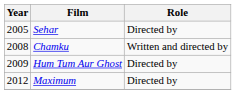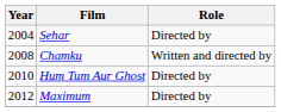 <table class="wikitable">
 <tr>
 <th>Year</th>
 <th>Film</th>
 <th>Role</th>
 </tr>
 <tr>
-<td>2005</td>
+<td>2004</td>
 <td><em><a href='#'>Sehar</a></em></td>
 <td>Directed by</td>
 </tr>
 <tr>
 <td>2008</td>
 <td><em><a href='#'>Chamku</a></em></td>
 <td>Written and directed by</td>
 </tr>
 <tr>
-<td>2009</td>
+<td>2010</td>
 <td><em><a href='#'>Hum Tum Aur Ghost</a></em></td>
 <td>Directed by</td>
 </tr>
 <tr>
 <td>2012</td>
 <td><em><a href='#'>Maximum</a></em></td>
 <td>Directed by</td>
 </tr>
 <tr>
 </tr>
 </table>
